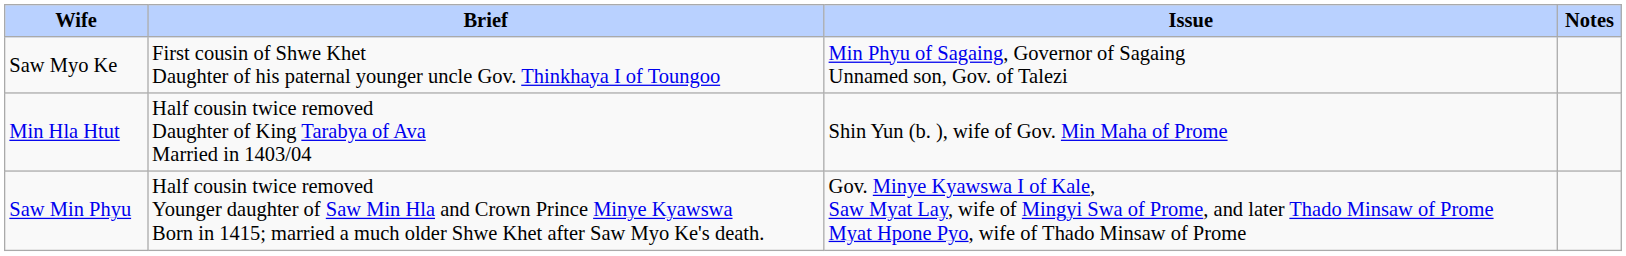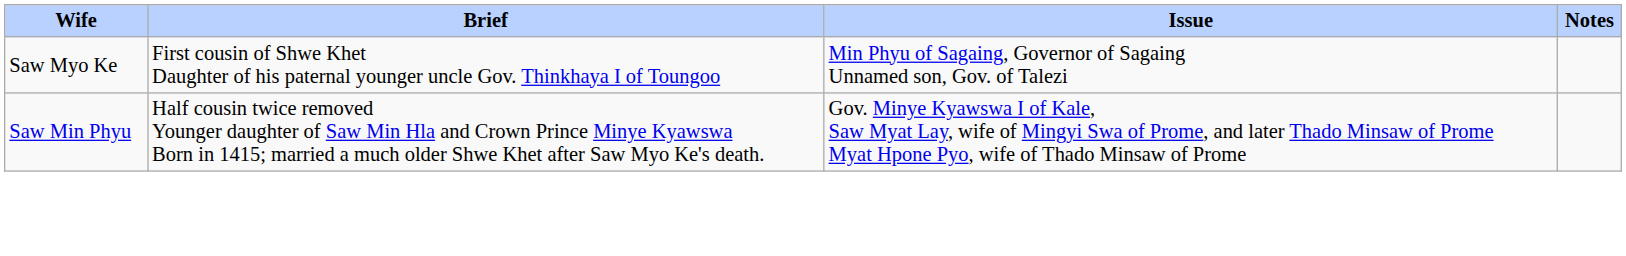 <table width=100% class="wikitable">
 <tr>
 <th style="background-color:#B9D1FF">Wife</th>
 <th style="background-color:#B9D1FF">Brief</th>
 <th style="background-color:#B9D1FF">Issue</th>
 <th style="background-color:#B9D1FF">Notes</th>
 </tr>
 <tr>
 <td>Saw Myo Ke</td>
 <td>First cousin of Shwe Khet <br> Daughter of his paternal younger uncle Gov. <a href='#'>Thinkhaya I of Toungoo</a></td>
 <td><a href='#'>Min Phyu of Sagaing</a>, Governor of Sagaing <br> Unnamed son, Gov. of Talezi</td>
 <td></td>
 </tr>
 <tr>
-<td><a href='#'>Min Hla Htut</a></td>
-<td>Half cousin twice removed <br> Daughter of King <a href='#'>Tarabya of Ava</a> <br> Married in 1403/04</td>
-<td>Shin Yun (b. ), wife of Gov. <a href='#'>Min Maha of Prome</a></td>
-<td></td>
-</tr>
-<tr>
 <td><a href='#'>Saw Min Phyu</a></td>
 <td>Half cousin twice removed <br> Younger daughter of <a href='#'>Saw Min Hla</a> and Crown Prince <a href='#'>Minye Kyawswa</a> <br> Born in 1415; married a much older Shwe Khet after Saw Myo Ke's death.</td>
 <td>Gov. <a href='#'>Minye Kyawswa I of Kale</a>, <br> <a href='#'>Saw Myat Lay</a>, wife of <a href='#'>Mingyi Swa of Prome</a>, and later <a href='#'>Thado Minsaw of Prome</a> <br> <a href='#'>Myat Hpone Pyo</a>, wife of Thado Minsaw of Prome</td>
 <td></td>
 </tr>
 </table>
